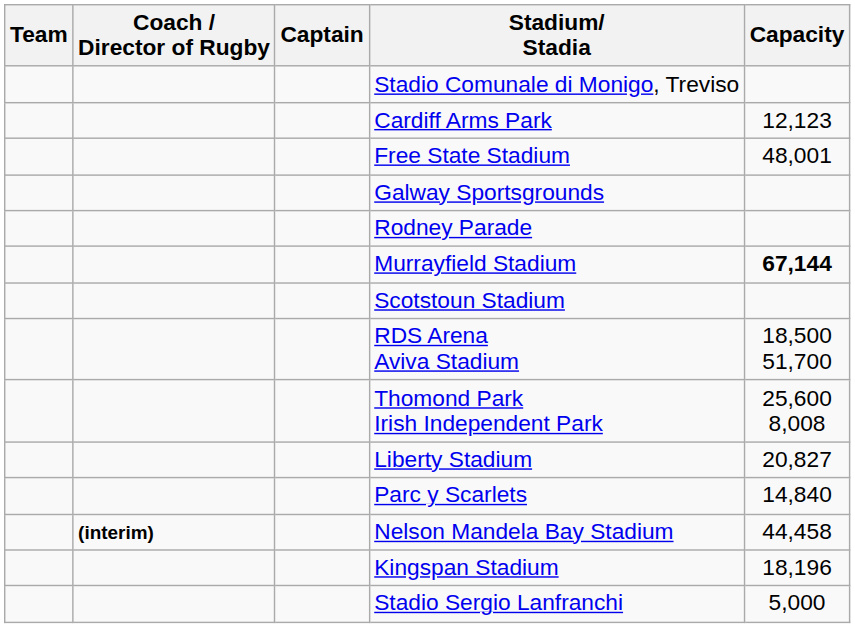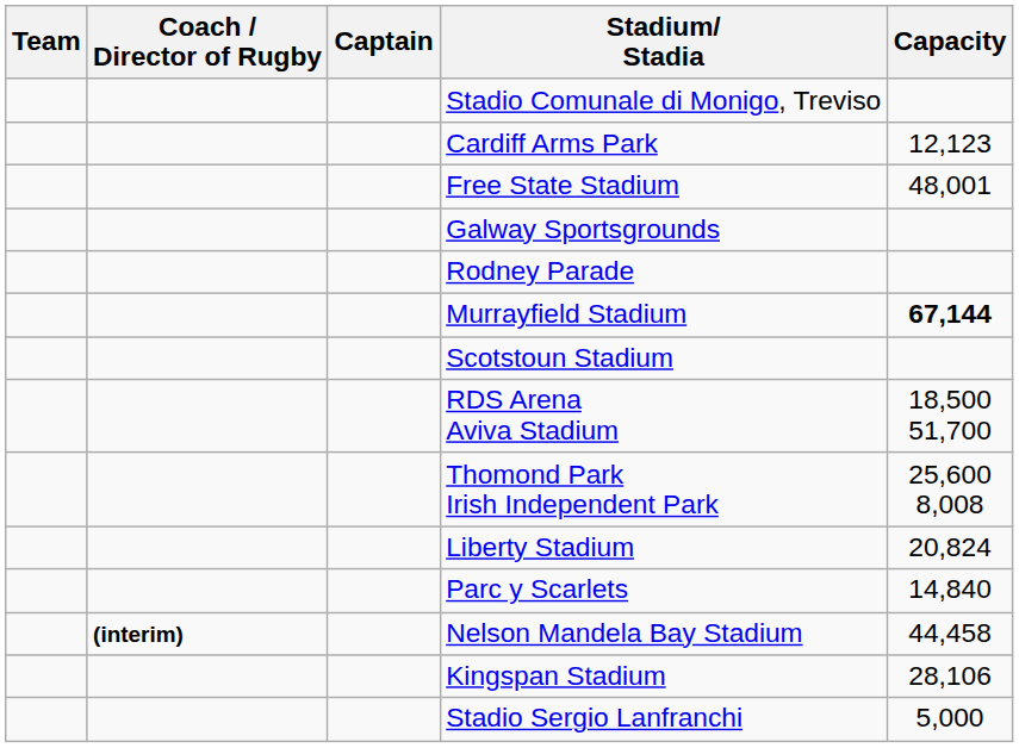 <table class="wikitable sortable">
 <tr>
 <th>Team</th>
 <th>Coach /<br>Director of Rugby</th>
 <th>Captain</th>
 <th>Stadium/<br>Stadia</th>
 <th>Capacity</th>
 </tr>
 <tr>
 <td></td>
 <td></td>
 <td></td>
 <td><a href='#'>Stadio Comunale di Monigo</a>, Treviso</td>
 <td style="text-align:center"></td>
 </tr>
 <tr>
 <td></td>
 <td></td>
 <td></td>
 <td><a href='#'>Cardiff Arms Park</a></td>
 <td style="text-align:center">12,123</td>
 </tr>
 <tr>
 <td></td>
 <td> <br> </td>
 <td></td>
 <td><a href='#'>Free State Stadium</a></td>
 <td style="text-align:center;">48,001</td>
 </tr>
 <tr>
 <td></td>
 <td></td>
 <td></td>
 <td><a href='#'>Galway Sportsgrounds</a></td>
 <td style="text-align:center;"></td>
 </tr>
 <tr>
 <td></td>
 <td></td>
 <td></td>
 <td><a href='#'>Rodney Parade</a></td>
 <td style="text-align:center;"></td>
 </tr>
 <tr>
 <td></td>
 <td></td>
 <td></td>
 <td><a href='#'>Murrayfield Stadium</a></td>
 <td style="text-align:center;"><strong>67,144</strong></td>
 </tr>
 <tr>
 <td></td>
 <td></td>
 <td><br></td>
 <td><a href='#'>Scotstoun Stadium</a></td>
 <td style="text-align:center;"></td>
 </tr>
 <tr>
 <td></td>
 <td></td>
 <td></td>
 <td><a href='#'>RDS Arena</a><br><a href='#'>Aviva Stadium</a></td>
 <td style="text-align:center;">18,500<br>51,700</td>
 </tr>
 <tr>
 <td></td>
 <td></td>
 <td></td>
 <td><a href='#'>Thomond Park</a><br><a href='#'>Irish Independent Park</a></td>
 <td style="text-align:center;">25,600<br>8,008</td>
 </tr>
 <tr>
 <td></td>
 <td></td>
 <td></td>
 <td><a href='#'>Liberty Stadium</a></td>
-<td style="text-align:center;">20,827</td>
+<td style="text-align:center;">20,824</td>
 </tr>
 <tr>
 <td></td>
 <td> <br> </td>
 <td></td>
 <td><a href='#'>Parc y Scarlets</a></td>
 <td style="text-align:center;">14,840</td>
 </tr>
 <tr>
 <td></td>
 <td><strong> <small>(interim)</small></strong></td>
 <td></td>
 <td><a href='#'>Nelson Mandela Bay Stadium</a></td>
 <td style="text-align:center;">44,458</td>
 </tr>
 <tr>
 <td></td>
 <td></td>
 <td></td>
 <td><a href='#'>Kingspan Stadium</a></td>
-<td style="text-align:center;">18,196</td>
+<td style="text-align:center;">28,106</td>
 </tr>
 <tr>
 <td></td>
 <td></td>
 <td></td>
 <td><a href='#'>Stadio Sergio Lanfranchi</a></td>
 <td style="text-align:center;">5,000</td>
 </tr>
 </table>
